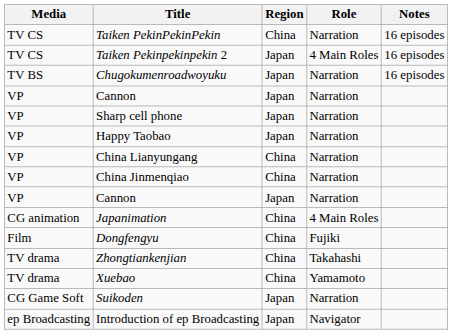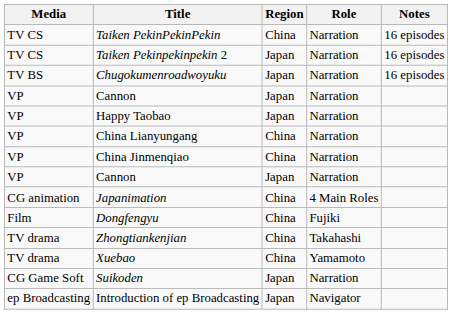 <table class="wikitable">
 <tr>
 <th>Media</th>
 <th>Title</th>
 <th>Region</th>
 <th>Role</th>
 <th>Notes</th>
 </tr>
 <tr>
 <td>TV CS</td>
 <td><em>Taiken PekinPekinPekin</em></td>
 <td>China</td>
 <td>Narration</td>
 <td>16 episodes</td>
 </tr>
 <tr>
 <td>TV CS</td>
 <td><em>Taiken Pekinpekinpekin</em> 2</td>
 <td>Japan</td>
-<td>4 Main Roles</td>
+<td>Narration</td>
 <td>16 episodes</td>
 </tr>
 <tr>
 <td>TV BS</td>
 <td><em>Chugokumenroadwoyuku</em></td>
 <td>Japan</td>
 <td>Narration</td>
 <td>16 episodes</td>
 </tr>
 <tr>
 <td>VP</td>
 <td>Cannon</td>
-<td>Japan</td>
-<td>Narration</td>
-<td></td>
-</tr>
-<tr>
-<td>VP</td>
-<td>Sharp cell phone</td>
 <td>Japan</td>
 <td>Narration</td>
 <td></td>
 </tr>
 <tr>
 <td>VP</td>
 <td>Happy Taobao</td>
 <td>Japan</td>
 <td>Narration</td>
 <td></td>
 </tr>
 <tr>
 <td>VP</td>
 <td>China Lianyungang</td>
 <td>China</td>
 <td>Narration</td>
 <td></td>
 </tr>
 <tr>
 <td>VP</td>
 <td>China Jinmenqiao</td>
 <td>China</td>
 <td>Narration</td>
 <td></td>
 </tr>
 <tr>
 <td>VP</td>
 <td>Cannon</td>
 <td>Japan</td>
 <td>Narration</td>
 <td></td>
 </tr>
 <tr>
 <td>CG animation</td>
 <td><em>Japanimation</em></td>
 <td>China</td>
 <td>4 Main Roles</td>
 <td></td>
 </tr>
 <tr>
 <td>Film</td>
 <td><em>Dongfengyu</em></td>
 <td>China</td>
 <td>Fujiki</td>
 <td></td>
 </tr>
 <tr>
 <td>TV drama</td>
 <td><em>Zhongtiankenjian</em></td>
 <td>China</td>
 <td>Takahashi</td>
 <td></td>
 </tr>
 <tr>
 <td>TV drama</td>
 <td><em>Xuebao</em></td>
 <td>China</td>
 <td>Yamamoto</td>
 <td></td>
 </tr>
 <tr>
 <td>CG Game Soft</td>
 <td><em>Suikoden</em></td>
 <td>Japan</td>
 <td>Narration</td>
 <td></td>
 </tr>
 <tr>
 <td>ep Broadcasting</td>
 <td>Introduction of ep Broadcasting</td>
 <td>Japan</td>
 <td>Navigator</td>
 <td></td>
 </tr>
 </table>
